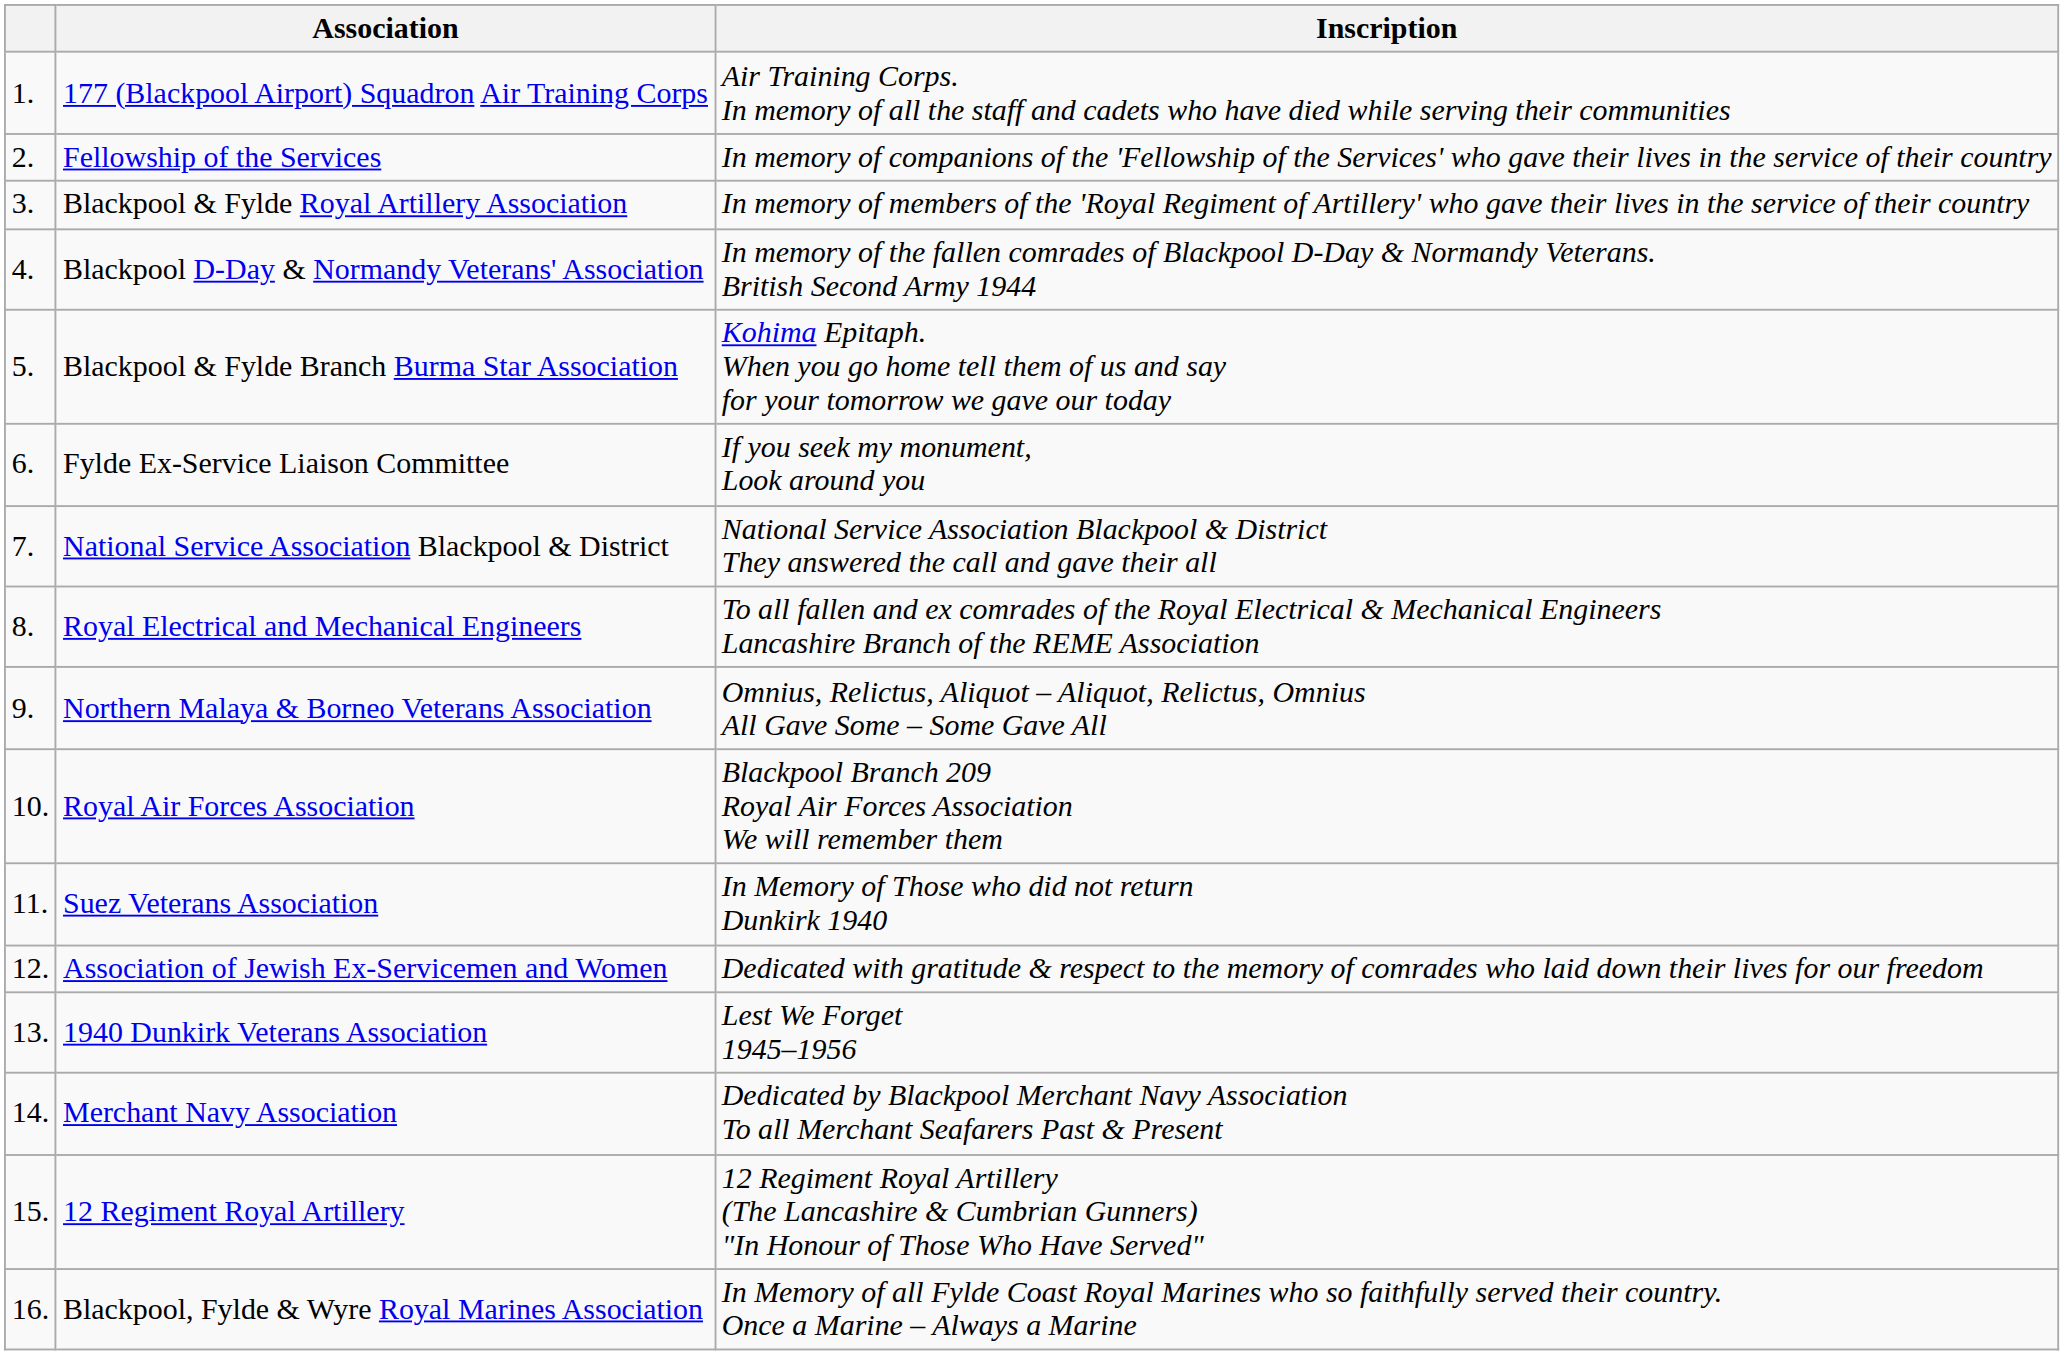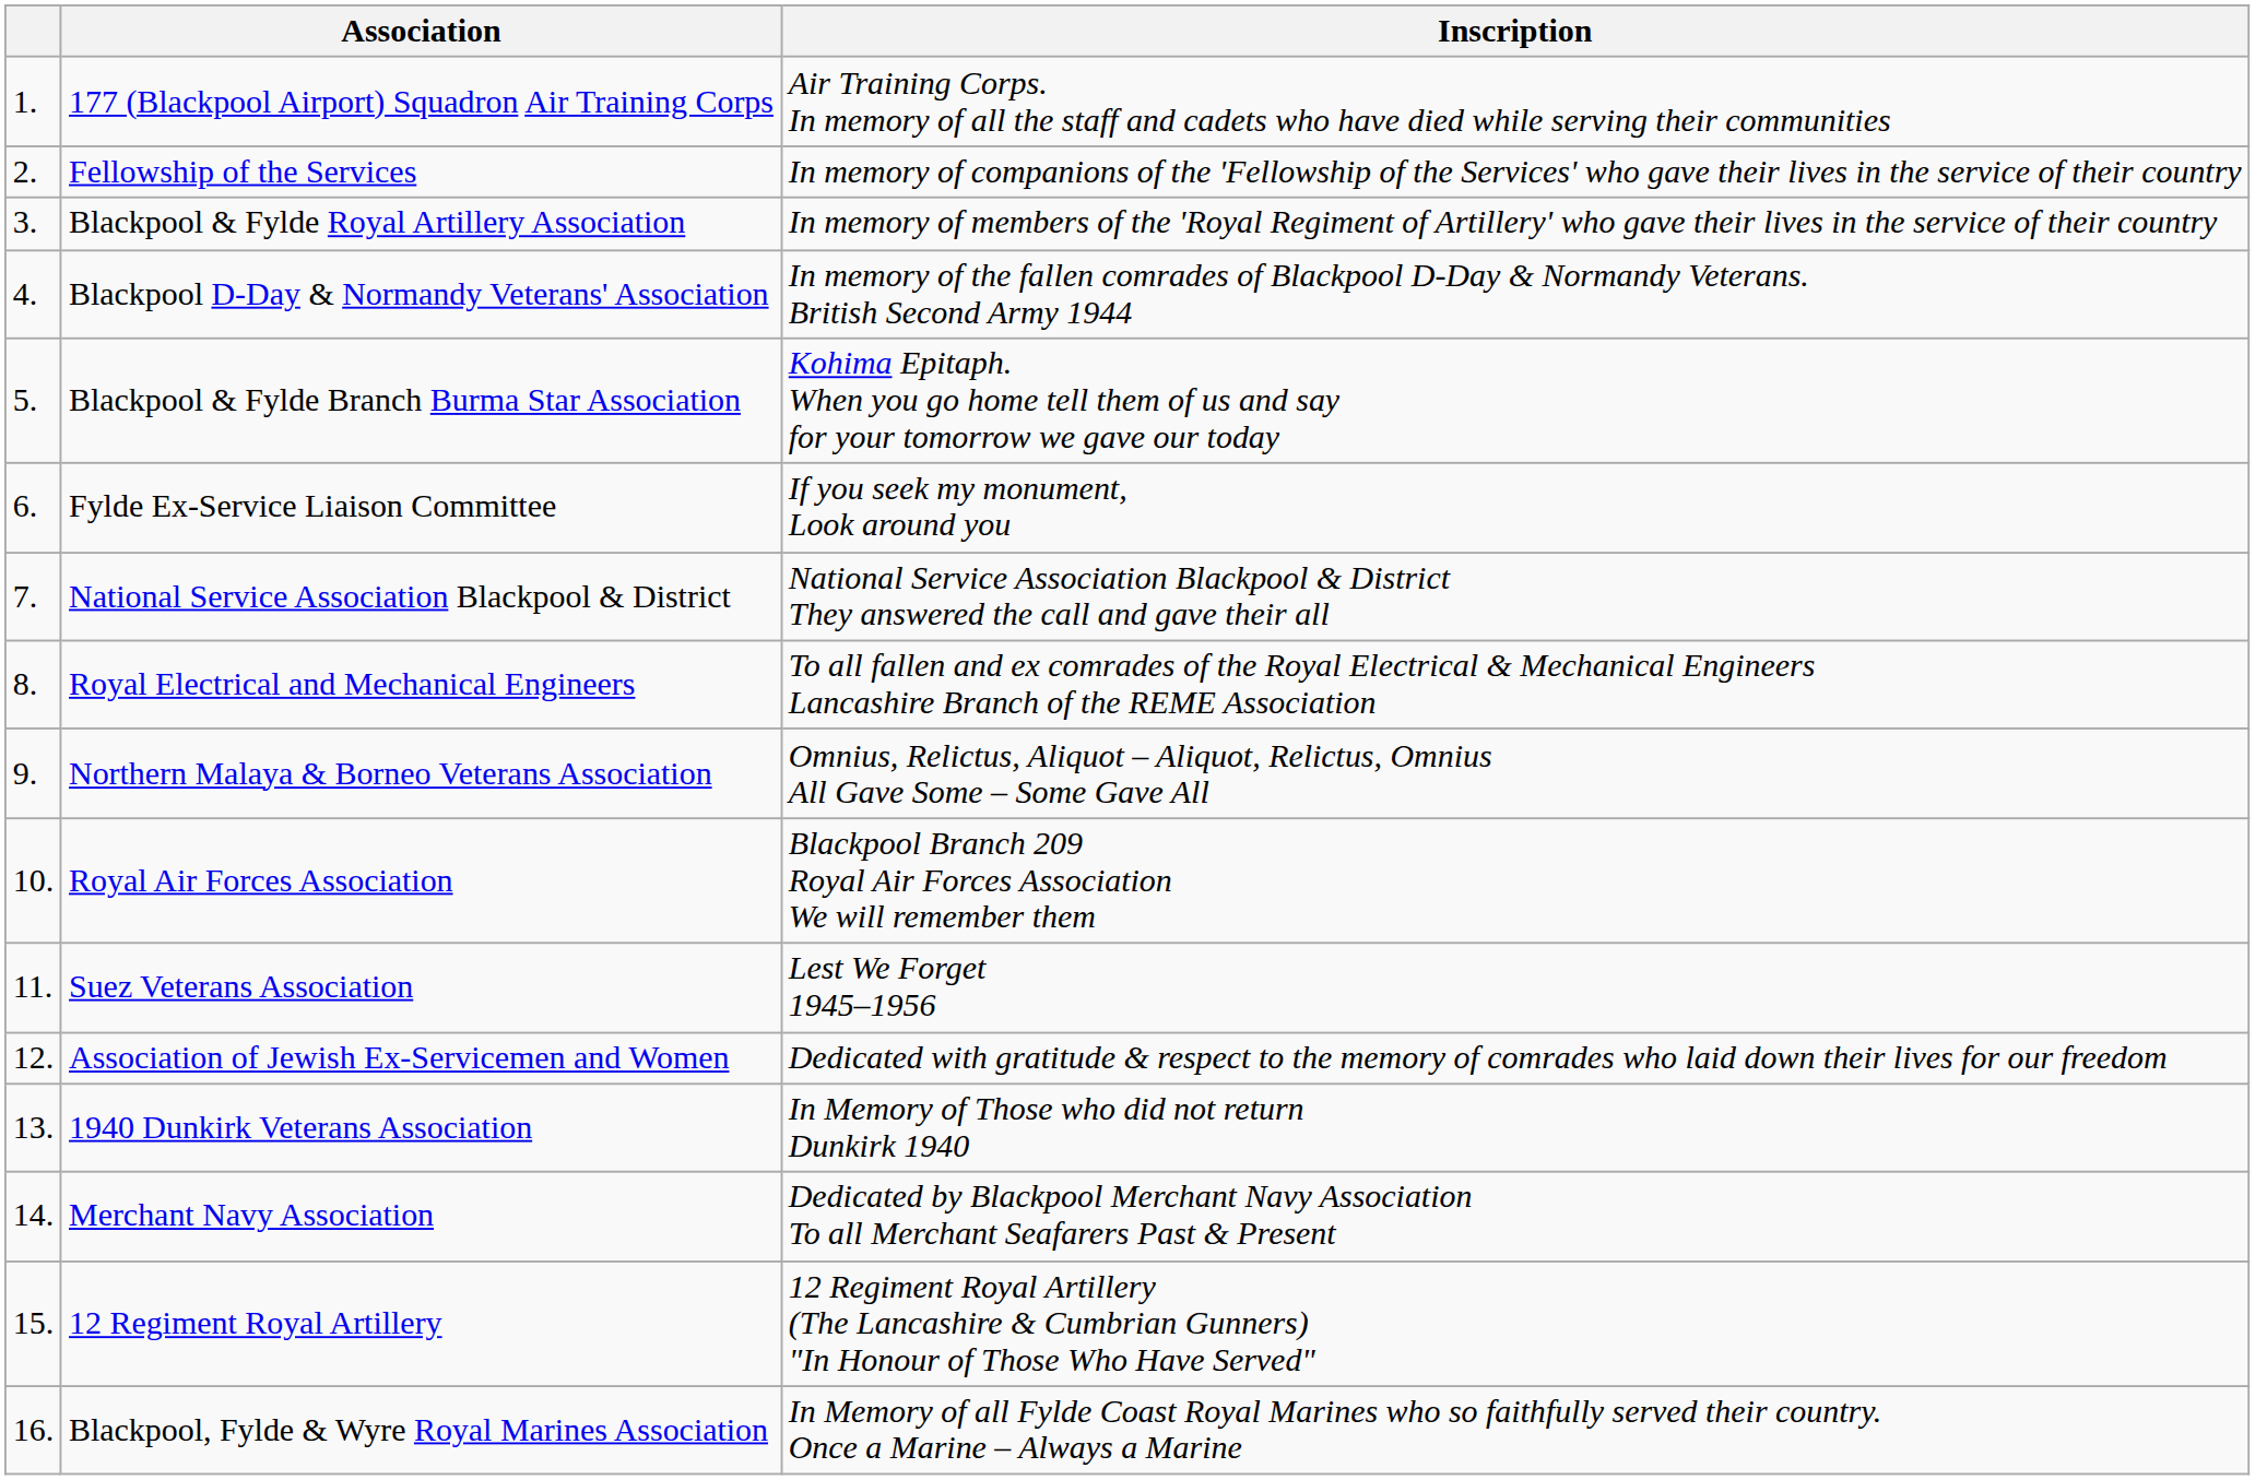 <table class="wikitable" style="font-size:100%">
 <tr>
 <th></th>
 <th>Association</th>
 <th>Inscription</th>
 </tr>
 <tr>
 <td>1.</td>
 <td><a href='#'>177 (Blackpool Airport) Squadron</a> <a href='#'>Air Training Corps</a></td>
 <td><em>Air Training Corps.<br> In memory of all the staff and cadets who have died while serving their communities</em></td>
 </tr>
 <tr>
 <td>2.</td>
 <td><a href='#'>Fellowship of the Services</a></td>
 <td><em>In memory of companions of the 'Fellowship of the Services' who gave their lives in the service of their country</em></td>
 </tr>
 <tr>
 <td>3.</td>
 <td>Blackpool & Fylde <a href='#'>Royal Artillery Association</a></td>
 <td><em>In memory of members of the 'Royal Regiment of Artillery' who gave their lives in the service of their country</em></td>
 </tr>
 <tr>
 <td>4.</td>
 <td>Blackpool <a href='#'>D-Day</a> & <a href='#'>Normandy Veterans' Association</a></td>
 <td><em>In memory of the fallen comrades of Blackpool D-Day & Normandy Veterans.<br> British Second Army 1944</em></td>
 </tr>
 <tr>
 <td>5.</td>
 <td>Blackpool & Fylde Branch <a href='#'>Burma Star Association</a></td>
 <td><em><a href='#'>Kohima</a> Epitaph.<br> When you go home tell them of us and say <br>for your tomorrow we gave our today</em></td>
 </tr>
 <tr>
 <td>6.</td>
 <td>Fylde Ex-Service Liaison Committee</td>
 <td><em>If you seek my monument, <br> Look around you</em></td>
 </tr>
 <tr>
 <td>7.</td>
 <td><a href='#'>National Service Association</a> Blackpool & District</td>
 <td><em>National Service Association Blackpool & District <br> They answered the call and gave their all</em></td>
 </tr>
 <tr>
 <td>8.</td>
 <td><a href='#'>Royal Electrical and Mechanical Engineers</a></td>
 <td><em>To all fallen and ex comrades of the Royal Electrical & Mechanical Engineers <br> Lancashire Branch of the REME Association</em></td>
 </tr>
 <tr>
 <td>9.</td>
 <td><a href='#'>Northern Malaya & Borneo Veterans Association</a></td>
 <td><em>Omnius, Relictus, Aliquot – Aliquot, Relictus, Omnius <br> All Gave Some – Some Gave All</em></td>
 </tr>
 <tr>
 <td>10.</td>
 <td><a href='#'>Royal Air Forces Association</a></td>
 <td><em>Blackpool Branch 209 <br> Royal Air Forces Association <br> We will remember them</em></td>
 </tr>
 <tr>
 <td>11.</td>
 <td><a href='#'>Suez Veterans Association</a></td>
-<td><em>In Memory of Those who did not return <br> Dunkirk 1940</em></td>
+<td><em>Lest We Forget <br> 1945–1956</em></td>
 </tr>
 <tr>
 <td>12.</td>
 <td><a href='#'>Association of Jewish Ex-Servicemen and Women</a></td>
 <td><em>Dedicated with gratitude & respect to the memory of comrades who laid down their lives for our freedom</em></td>
 </tr>
 <tr>
 <td>13.</td>
 <td><a href='#'>1940 Dunkirk Veterans Association</a></td>
-<td><em>Lest We Forget <br> 1945–1956</em></td>
+<td><em>In Memory of Those who did not return <br> Dunkirk 1940</em></td>
 </tr>
 <tr>
 <td>14.</td>
 <td><a href='#'>Merchant Navy Association</a></td>
 <td><em>Dedicated by Blackpool Merchant Navy Association <br> To all Merchant Seafarers Past & Present</em></td>
 </tr>
 <tr>
 <td>15.</td>
 <td><a href='#'>12 Regiment Royal Artillery</a></td>
 <td><em>12 Regiment Royal Artillery <br> (The Lancashire & Cumbrian Gunners) <br> "In Honour of Those Who Have Served"</em></td>
 </tr>
 <tr>
 <td>16.</td>
 <td>Blackpool, Fylde & Wyre <a href='#'>Royal Marines Association</a></td>
 <td><em>In Memory of all Fylde Coast Royal Marines who so faithfully served their country.<br> Once a Marine – Always a Marine</em></td>
 </tr>
 </table>
